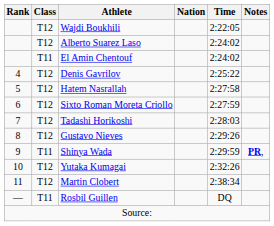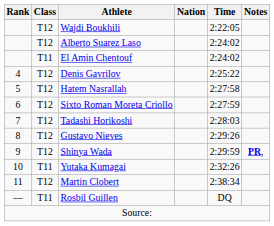 <table class="wikitable sortable" style="text-align:center">
 <tr>
 <th scope="col">Rank</th>
 <th scope="col">Class</th>
 <th scope="col">Athlete</th>
 <th scope="col">Nation</th>
 <th scope="col">Time</th>
 <th scope="col">Notes</th>
 </tr>
 <tr>
 <td></td>
 <td>T12</td>
 <td align=left><a href='#'>Wajdi Boukhili</a></td>
 <td align=left></td>
 <td>2:22:05</td>
 <td></td>
 </tr>
 <tr>
 <td></td>
 <td>T12</td>
 <td align=left><a href='#'>Alberto Suarez Laso</a></td>
 <td align=left></td>
 <td>2:24:02</td>
 <td></td>
 </tr>
 <tr>
 <td></td>
 <td>T11</td>
 <td align=left><a href='#'>El Amin Chentouf</a></td>
 <td align=left></td>
 <td>2:24:02</td>
 <td></td>
 </tr>
 <tr>
 <td>4</td>
 <td>T12</td>
 <td align=left><a href='#'>Denis Gavrilov</a></td>
 <td align=left></td>
 <td>2:25:22</td>
 <td></td>
 </tr>
 <tr>
 <td>5</td>
 <td>T12</td>
 <td align=left><a href='#'>Hatem Nasrallah</a></td>
 <td align=left></td>
 <td>2:27:58</td>
 <td></td>
 </tr>
 <tr>
 <td>6</td>
 <td>T12</td>
 <td align=left><a href='#'>Sixto Roman Moreta Criollo</a></td>
 <td align=left></td>
 <td>2:27:59</td>
 <td></td>
 </tr>
 <tr>
 <td>7</td>
 <td>T12</td>
 <td align=left><a href='#'>Tadashi Horikoshi</a></td>
 <td align=left></td>
 <td>2:28:03</td>
 <td></td>
 </tr>
 <tr>
 <td>8</td>
 <td>T12</td>
 <td align=left><a href='#'>Gustavo Nieves</a></td>
 <td align=left></td>
 <td>2:29:26</td>
 <td></td>
 </tr>
 <tr>
 <td>9</td>
-<td>T11</td>
+<td>T12</td>
 <td align=left><a href='#'>Shinya Wada</a></td>
 <td align=left></td>
 <td>2:29:59</td>
 <td><strong><a href='#'>PR</a></strong>, </td>
 </tr>
 <tr>
 <td>10</td>
-<td>T12</td>
+<td>T11</td>
 <td align=left><a href='#'>Yutaka Kumagai</a></td>
 <td align=left></td>
 <td>2:32:26</td>
 <td></td>
 </tr>
 <tr>
 <td>11</td>
 <td>T12</td>
 <td align=left><a href='#'>Martin Clobert</a></td>
 <td align=left></td>
 <td>2:38:34</td>
 <td></td>
 </tr>
 <tr>
 <td>—</td>
 <td>T11</td>
 <td align=left><a href='#'>Rosbil Guillen</a></td>
 <td align=left></td>
 <td>DQ</td>
 <td></td>
 </tr>
 <tr class="sortbottom">
 <td colspan="6">Source:</td>
 </tr>
 </table>
